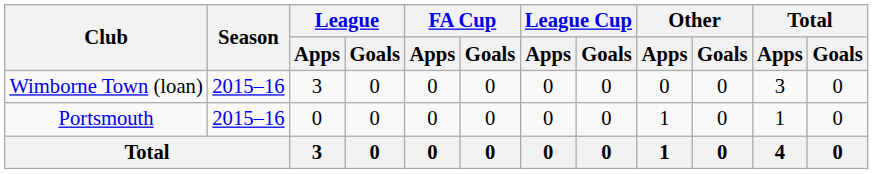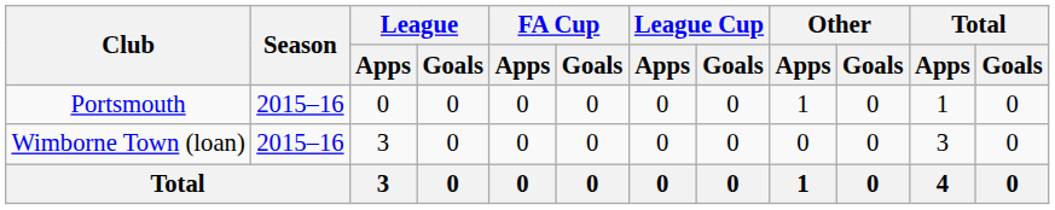 <table class="wikitable" style="text-align: center;">
 <tr>
 <th rowspan="2">Club</th>
 <th rowspan="2">Season</th>
 <th colspan="2"><a href='#'>League</a></th>
 <th colspan="2"><a href='#'>FA Cup</a></th>
 <th colspan="2"><a href='#'>League Cup</a></th>
 <th colspan="2">Other</th>
 <th colspan="2">Total</th>
 </tr>
 <tr>
 <th>Apps</th>
 <th>Goals</th>
 <th>Apps</th>
 <th>Goals</th>
 <th>Apps</th>
 <th>Goals</th>
 <th>Apps</th>
 <th>Goals</th>
 <th>Apps</th>
 <th>Goals</th>
 </tr>
 <tr>
+<td rowspan="1" valign="center"><a href='#'>Portsmouth</a></td>
+<td><a href='#'>2015–16</a></td>
+<td>0</td>
+<td>0</td>
+<td>0</td>
+<td>0</td>
+<td>0</td>
+<td>0</td>
+<td>1</td>
+<td>0</td>
+<td>1</td>
+<td>0</td>
+</tr>
+<tr>
 <td rowspan="1" valign="center"><a href='#'>Wimborne Town</a> (loan)</td>
 <td><a href='#'>2015–16</a></td>
 <td>3</td>
 <td>0</td>
 <td>0</td>
 <td>0</td>
 <td>0</td>
 <td>0</td>
 <td>0</td>
 <td>0</td>
 <td>3</td>
-<td>0</td>
-</tr>
-<tr>
-<td rowspan="1" valign="center"><a href='#'>Portsmouth</a></td>
-<td><a href='#'>2015–16</a></td>
-<td>0</td>
-<td>0</td>
-<td>0</td>
-<td>0</td>
-<td>0</td>
-<td>0</td>
-<td>1</td>
-<td>0</td>
-<td>1</td>
 <td>0</td>
 </tr>
 <tr>
 <th colspan="2">Total</th>
 <th>3</th>
 <th>0</th>
 <th>0</th>
 <th>0</th>
 <th>0</th>
 <th>0</th>
 <th>1</th>
 <th>0</th>
 <th>4</th>
 <th>0</th>
 </tr>
 </table>
